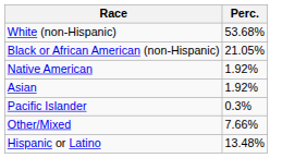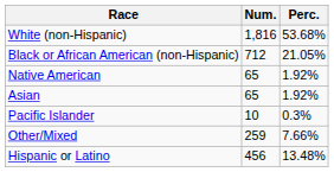 <table class="wikitable">
 <tr>
 <th>Race</th>
+<th>Num.</th>
 <th>Perc.</th>
 </tr>
 <tr>
 <td><a href='#'>White</a> (non-Hispanic)</td>
+<td>1,816</td>
 <td>53.68%</td>
 </tr>
 <tr>
 <td><a href='#'>Black or African American</a> (non-Hispanic)</td>
+<td>712</td>
 <td>21.05%</td>
 </tr>
 <tr>
 <td><a href='#'>Native American</a></td>
+<td>65</td>
 <td>1.92%</td>
 </tr>
 <tr>
 <td><a href='#'>Asian</a></td>
+<td>65</td>
 <td>1.92%</td>
 </tr>
 <tr>
 <td><a href='#'>Pacific Islander</a></td>
+<td>10</td>
 <td>0.3%</td>
 </tr>
 <tr>
 <td><a href='#'>Other/Mixed</a></td>
+<td>259</td>
 <td>7.66%</td>
 </tr>
 <tr>
 <td><a href='#'>Hispanic</a> or <a href='#'>Latino</a></td>
+<td>456</td>
 <td>13.48%</td>
 </tr>
 </table>
